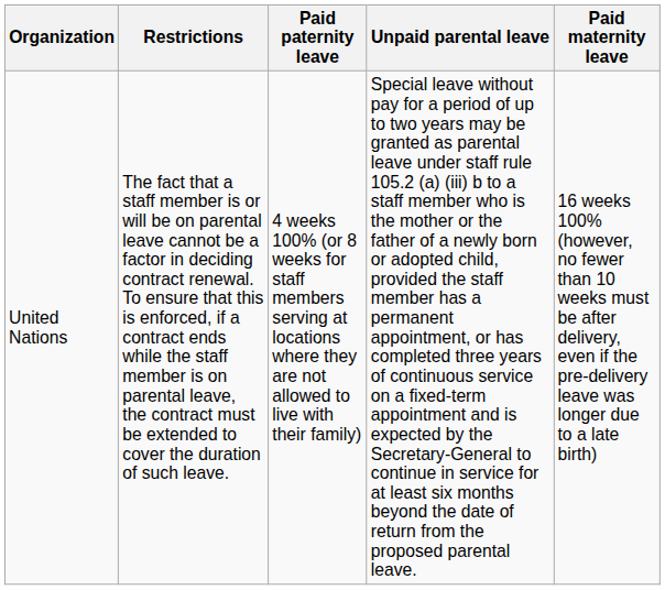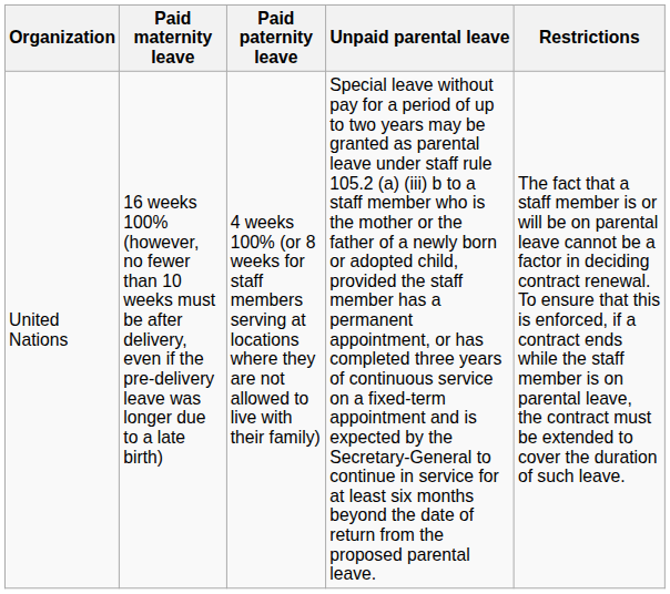 <table class=wikitable>
 <tr>
 <th>Organization</th>
-<th>Restrictions</th>
+<th>Paid maternity leave</th>
 <th>Paid paternity leave</th>
 <th>Unpaid parental leave</th>
-<th>Paid maternity leave</th>
+<th>Restrictions</th>
 </tr>
 <tr>
 <td>United Nations</td>
-<td>The fact that a staff member is or will be on parental leave cannot be a factor in deciding contract renewal. To ensure that this is enforced, if a contract ends while the staff member is on parental leave, the contract must be extended to cover the duration of such leave.</td>
+<td>16 weeks 100% (however, no fewer than 10 weeks must be after delivery, even if the pre-delivery leave was longer due to a late birth)</td>
 <td>4 weeks 100% (or 8 weeks for staff members serving at locations where they are not allowed to live with their family)</td>
 <td>Special leave without pay for a period of up to two years may be granted as parental leave under staff rule 105.2 (a) (iii) b to a staff member who is the mother or the father of a newly born or adopted child, provided the staff member has a permanent appointment, or has completed three years of continuous service on a fixed-term appointment and is expected by the Secretary-General to continue in service for at least six months beyond the date of return from the proposed parental leave.</td>
-<td>16 weeks 100% (however, no fewer than 10 weeks must be after delivery, even if the pre-delivery leave was longer due to a late birth)</td>
+<td>The fact that a staff member is or will be on parental leave cannot be a factor in deciding contract renewal. To ensure that this is enforced, if a contract ends while the staff member is on parental leave, the contract must be extended to cover the duration of such leave.</td>
 </tr>
 </table>
